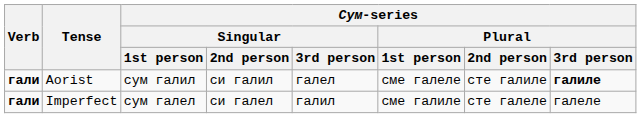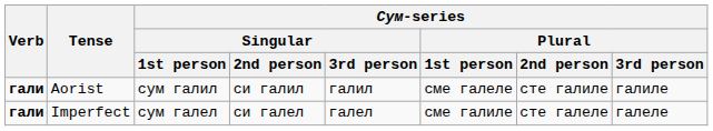 <table class="wikitable">
 <tr>
 <th rowspan="3">Verb</th>
 <th rowspan="3">Tense</th>
 <th colspan="6"><em>Сум</em>-series</th>
 </tr>
 <tr>
 <th colspan="3">Singular</th>
 <th colspan="3">Plural</th>
 </tr>
 <tr>
 <th>1st person</th>
 <th>2nd person</th>
 <th>3rd person</th>
 <th>1st person</th>
 <th>2nd person</th>
 <th>3rd person</th>
 </tr>
 <tr>
 <td><strong>гали</strong></td>
 <td>Aorist</td>
 <td>сум галил</td>
 <td>си галил</td>
-<td>галел</td>
+<td>галил</td>
 <td>сме галеле</td>
 <td>сте галиле</td>
-<td><strong>галиле</strong></td>
+<td>галиле</td>
 </tr>
 <tr>
 <td><strong>гали</strong></td>
 <td>Imperfect</td>
 <td>сум галел</td>
 <td>си галел</td>
-<td>галил</td>
+<td>галел</td>
 <td>сме галиле</td>
 <td>сте галеле</td>
 <td>галеле</td>
 </tr>
 </table>
